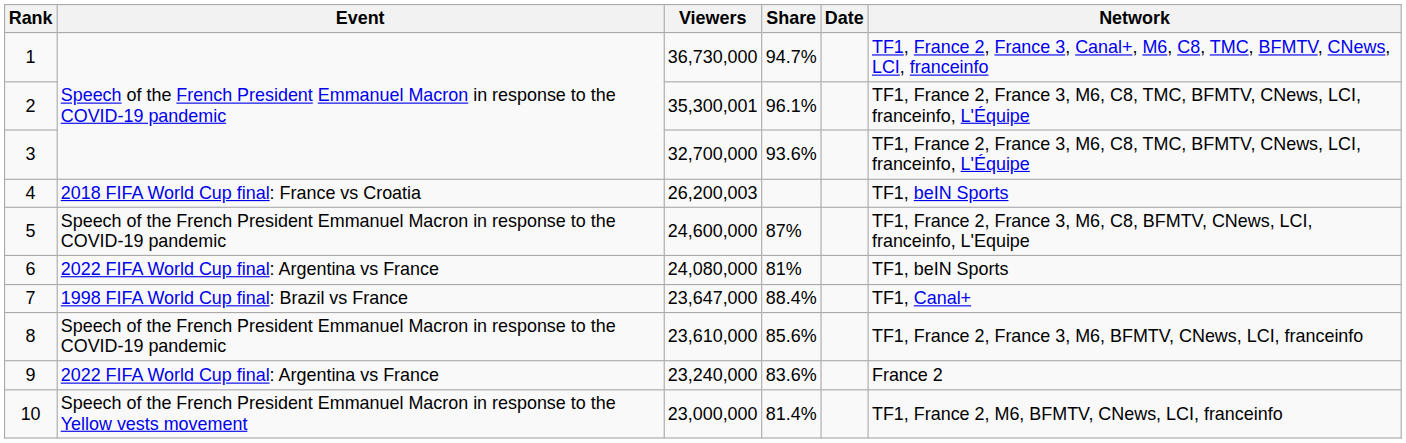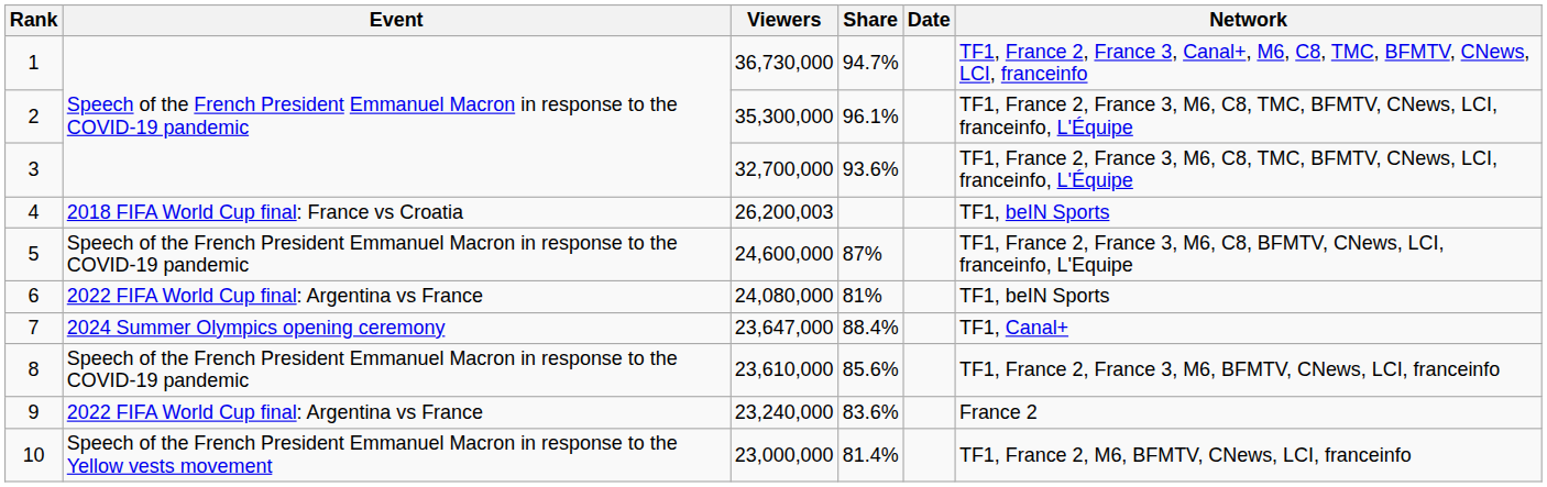 <table class="sortable wikitable">
 <tr>
 <th>Rank</th>
 <th>Event</th>
 <th>Viewers</th>
 <th>Share</th>
 <th>Date</th>
 <th>Network</th>
 </tr>
 <tr>
 <td align="center">1</td>
 <td rowspan="3"><a href='#'>Speech</a> of the <a href='#'>French President</a> <a href='#'>Emmanuel Macron</a> in response to the <a href='#'>COVID-19 pandemic</a></td>
 <td>36,730,000</td>
 <td>94.7%</td>
 <td></td>
 <td><a href='#'>TF1</a>, <a href='#'>France 2</a>, <a href='#'>France 3</a>, <a href='#'>Canal+</a>, <a href='#'>M6</a>, <a href='#'>C8</a>, <a href='#'>TMC</a>, <a href='#'>BFMTV</a>, <a href='#'>CNews</a>, <a href='#'>LCI</a>, <a href='#'>franceinfo</a></td>
 </tr>
 <tr>
 <td align="center">2</td>
-<td>35,300,001</td>
+<td>35,300,000</td>
 <td>96.1%</td>
 <td></td>
 <td>TF1, France 2, France 3, M6, C8, TMC, BFMTV, CNews, LCI, franceinfo, <a href='#'>L'Équipe</a></td>
 </tr>
 <tr>
 <td align="center">3</td>
 <td>32,700,000</td>
 <td>93.6%</td>
 <td></td>
 <td>TF1, France 2, France 3, M6, C8, TMC, BFMTV, CNews, LCI, franceinfo, <a href='#'>L'Équipe</a></td>
 </tr>
 <tr>
 <td align="center">4</td>
 <td><a href='#'>2018 FIFA World Cup final</a>: France vs Croatia</td>
 <td>26,200,003</td>
 <td></td>
 <td></td>
 <td>TF1, <a href='#'>beIN Sports</a></td>
 </tr>
 <tr>
 <td align="center">5</td>
 <td>Speech of the French President Emmanuel Macron in response to the COVID-19 pandemic</td>
 <td>24,600,000</td>
 <td>87%</td>
 <td></td>
 <td>TF1, France 2, France 3, M6, C8, BFMTV, CNews, LCI, franceinfo, L'Equipe</td>
 </tr>
 <tr>
 <td align="center">6</td>
 <td><a href='#'>2022 FIFA World Cup final</a>: Argentina vs France</td>
 <td>24,080,000</td>
 <td>81%</td>
 <td></td>
 <td>TF1, beIN Sports</td>
 </tr>
 <tr>
 <td align="center">7</td>
-<td><a href='#'>1998 FIFA World Cup final</a>: Brazil vs France</td>
+<td><a href='#'>2024 Summer Olympics opening ceremony</a></td>
 <td>23,647,000</td>
 <td>88.4%</td>
 <td></td>
 <td>TF1, <a href='#'>Canal+</a></td>
 </tr>
 <tr>
 <td align="center">8</td>
 <td>Speech of the French President Emmanuel Macron in response to the COVID-19 pandemic</td>
 <td>23,610,000</td>
 <td>85.6%</td>
 <td></td>
 <td>TF1, France 2, France 3, M6, BFMTV, CNews, LCI, franceinfo</td>
 </tr>
 <tr>
 <td align="center">9</td>
 <td><a href='#'>2022 FIFA World Cup final</a>: Argentina vs France</td>
 <td>23,240,000</td>
 <td>83.6%</td>
 <td></td>
 <td>France 2</td>
 </tr>
 <tr>
 <td align="center">10</td>
 <td>Speech of the French President Emmanuel Macron in response to the <a href='#'>Yellow vests movement</a></td>
 <td>23,000,000</td>
 <td>81.4%</td>
 <td></td>
 <td>TF1, France 2, M6, BFMTV, CNews, LCI, franceinfo</td>
 </tr>
 </table>
